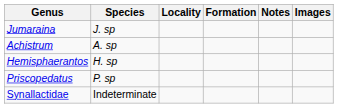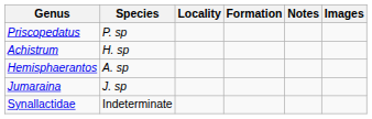 <table class="wikitable">
 <tr>
 <th>Genus</th>
 <th>Species</th>
 <th>Locality</th>
 <th>Formation</th>
 <th>Notes</th>
 <th>Images</th>
 </tr>
 <tr>
-<td><em><a href='#'>Jumaraina</a></em></td>
-<td><em>J. sp</em></td>
+<td><em><a href='#'>Priscopedatus</a></em></td>
+<td><em>P. sp</em></td>
 <td></td>
 <td></td>
 <td></td>
 <td></td>
 </tr>
 <tr>
 <td><em><a href='#'>Achistrum</a></em></td>
+<td><em>H. sp</em></td>
+<td></td>
+<td></td>
+<td></td>
+<td></td>
+</tr>
+<tr>
+<td><em><a href='#'>Hemisphaerantos</a></em></td>
 <td><em>A. sp</em></td>
 <td></td>
 <td></td>
 <td></td>
 <td></td>
 </tr>
 <tr>
-<td><em><a href='#'>Hemisphaerantos</a></em></td>
-<td><em>H. sp</em></td>
-<td></td>
-<td></td>
-<td></td>
-<td></td>
-</tr>
-<tr>
-<td><em><a href='#'>Priscopedatus</a></em></td>
-<td><em>P. sp</em></td>
+<td><em><a href='#'>Jumaraina</a></em></td>
+<td><em>J. sp</em></td>
 <td></td>
 <td></td>
 <td></td>
 <td></td>
 </tr>
 <tr>
 <td><a href='#'>Synallactidae</a></td>
 <td>Indeterminate</td>
 <td></td>
 <td></td>
 <td></td>
 <td></td>
 </tr>
 </table>
